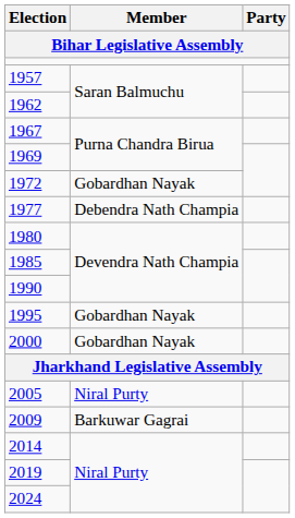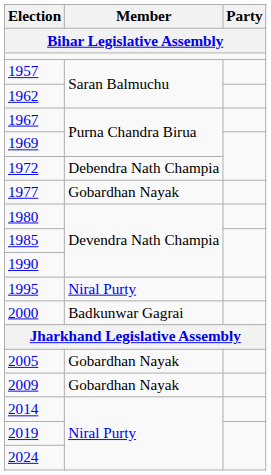 <table class="wikitable sortable">
 <tr>
 <th>Election</th>
 <th>Member</th>
 <th colspan=2>Party</th>
 </tr>
 <tr>
 <th colspan=4><a href='#'>Bihar Legislative Assembly</a></th>
 </tr>
 <tr>
 <td colspan="4"></td>
 </tr>
 <tr>
 <td><a href='#'>1957</a></td>
 <td rowspan="2">Saran Balmuchu</td>
 <td></td>
 </tr>
 <tr>
 <td><a href='#'>1962</a></td>
 <td></td>
 </tr>
 <tr>
 <td><a href='#'>1967</a></td>
 <td rowspan="2">Purna Chandra Birua</td>
 <td></td>
 </tr>
 <tr>
 <td><a href='#'>1969</a></td>
 </tr>
 <tr>
 <td><a href='#'>1972</a></td>
-<td>Gobardhan Nayak</td>
+<td>Debendra Nath Champia</td>
 </tr>
 <tr>
 <td><a href='#'>1977</a></td>
-<td>Debendra Nath Champia</td>
+<td>Gobardhan Nayak</td>
 <td></td>
 </tr>
 <tr>
 <td><a href='#'>1980</a></td>
 <td rowspan="3">Devendra Nath Champia</td>
 <td></td>
 </tr>
 <tr>
 <td><a href='#'>1985</a></td>
 </tr>
 <tr>
 <td><a href='#'>1990</a></td>
 </tr>
 <tr>
 <td><a href='#'>1995</a></td>
-<td>Gobardhan Nayak</td>
+<td><a href='#'>Niral Purty</a></td>
 <td></td>
 </tr>
 <tr>
 <td><a href='#'>2000</a></td>
-<td>Gobardhan Nayak</td>
+<td>Badkunwar Gagrai</td>
 <td></td>
 </tr>
 <tr>
 <th colspan=4><a href='#'>Jharkhand Legislative Assembly</a></th>
 </tr>
 <tr>
 <td><a href='#'>2005</a></td>
-<td><a href='#'>Niral Purty</a></td>
+<td>Gobardhan Nayak</td>
 <td></td>
 </tr>
 <tr>
 <td><a href='#'>2009</a></td>
-<td>Barkuwar Gagrai</td>
+<td>Gobardhan Nayak</td>
 <td></td>
 </tr>
 <tr>
 <td><a href='#'>2014</a></td>
 <td rowspan=3><a href='#'>Niral Purty</a></td>
 <td></td>
 </tr>
 <tr>
 <td><a href='#'>2019</a></td>
 </tr>
 <tr>
 <td><a href='#'>2024</a></td>
 </tr>
 </table>
